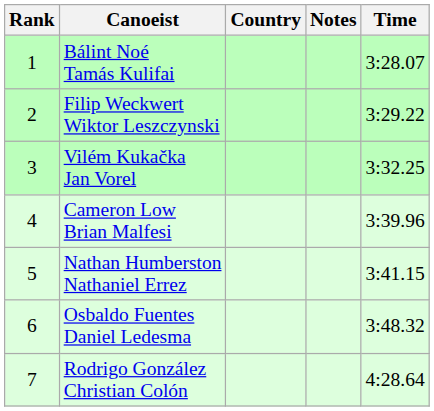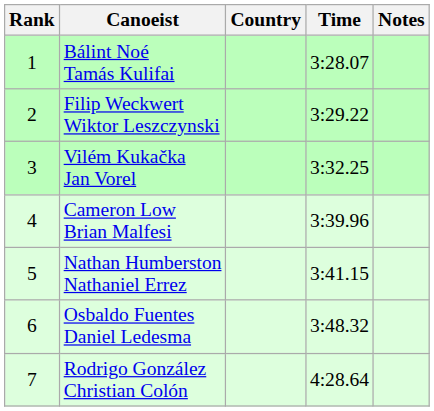 <table class="wikitable" style="text-align:center">
 <tr>
 <th>Rank</th>
 <th>Canoeist</th>
 <th>Country</th>
+<th>Time</th>
 <th>Notes</th>
-<th>Time</th>
 </tr>
 <tr bgcolor=bbffbb>
 <td>1</td>
 <td align="left"><a href='#'>Bálint Noé</a><br><a href='#'>Tamás Kulifai</a></td>
 <td align="left"></td>
+<td>3:28.07</td>
 <td></td>
-<td>3:28.07</td>
 </tr>
 <tr bgcolor=bbffbb>
 <td>2</td>
 <td align="left"><a href='#'>Filip Weckwert</a><br><a href='#'>Wiktor Leszczynski</a></td>
 <td align="left"></td>
+<td>3:29.22</td>
 <td></td>
-<td>3:29.22</td>
 </tr>
 <tr bgcolor=bbffbb>
 <td>3</td>
 <td align="left"><a href='#'>Vilém Kukačka</a><br><a href='#'>Jan Vorel</a></td>
 <td align="left"></td>
+<td>3:32.25</td>
 <td></td>
-<td>3:32.25</td>
 </tr>
 <tr bgcolor=ddffdd>
 <td>4</td>
 <td align="left"><a href='#'>Cameron Low</a><br><a href='#'>Brian Malfesi</a></td>
 <td align="left"></td>
+<td>3:39.96</td>
 <td></td>
-<td>3:39.96</td>
 </tr>
 <tr bgcolor=ddffdd>
 <td>5</td>
 <td align="left"><a href='#'>Nathan Humberston</a><br><a href='#'>Nathaniel Errez</a></td>
 <td align="left"></td>
+<td>3:41.15</td>
 <td></td>
-<td>3:41.15</td>
 </tr>
 <tr bgcolor=ddffdd>
 <td>6</td>
 <td align="left"><a href='#'>Osbaldo Fuentes</a><br><a href='#'>Daniel Ledesma</a></td>
 <td align="left"></td>
+<td>3:48.32</td>
 <td></td>
-<td>3:48.32</td>
 </tr>
 <tr bgcolor=ddffdd>
 <td>7</td>
 <td align="left"><a href='#'>Rodrigo González</a><br><a href='#'>Christian Colón</a></td>
 <td align="left"></td>
+<td>4:28.64</td>
 <td></td>
-<td>4:28.64</td>
 </tr>
 </table>
